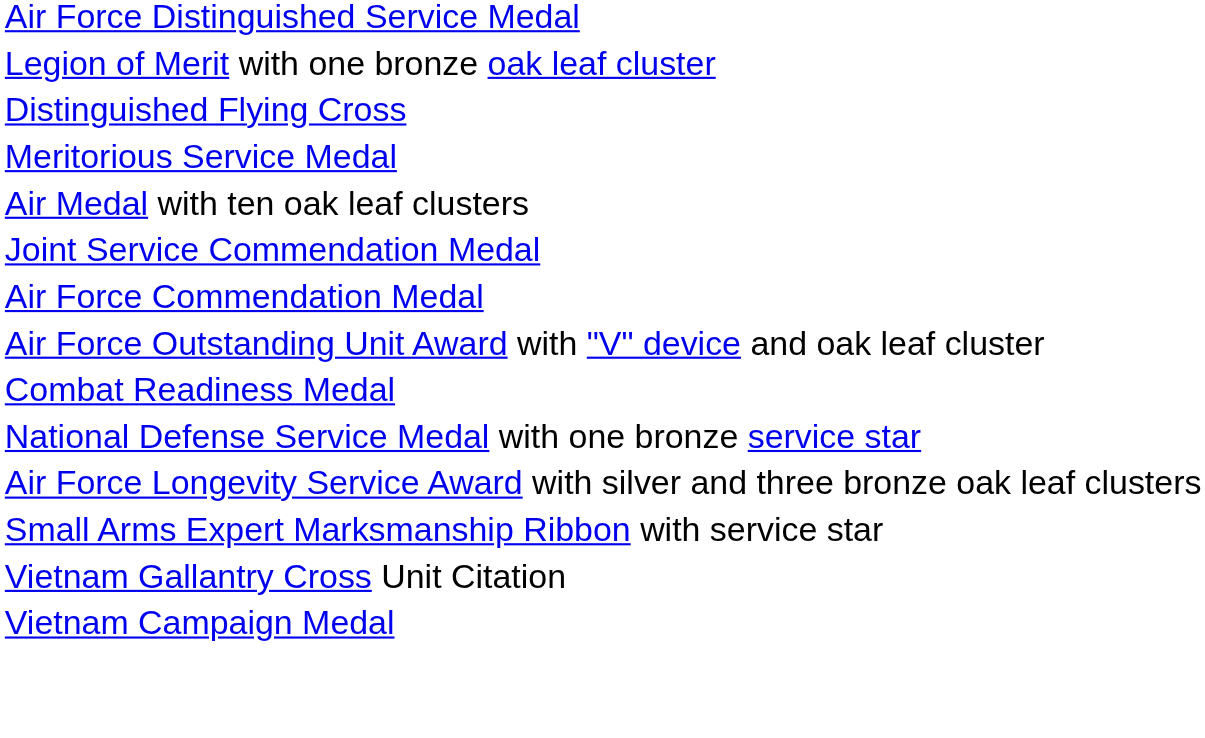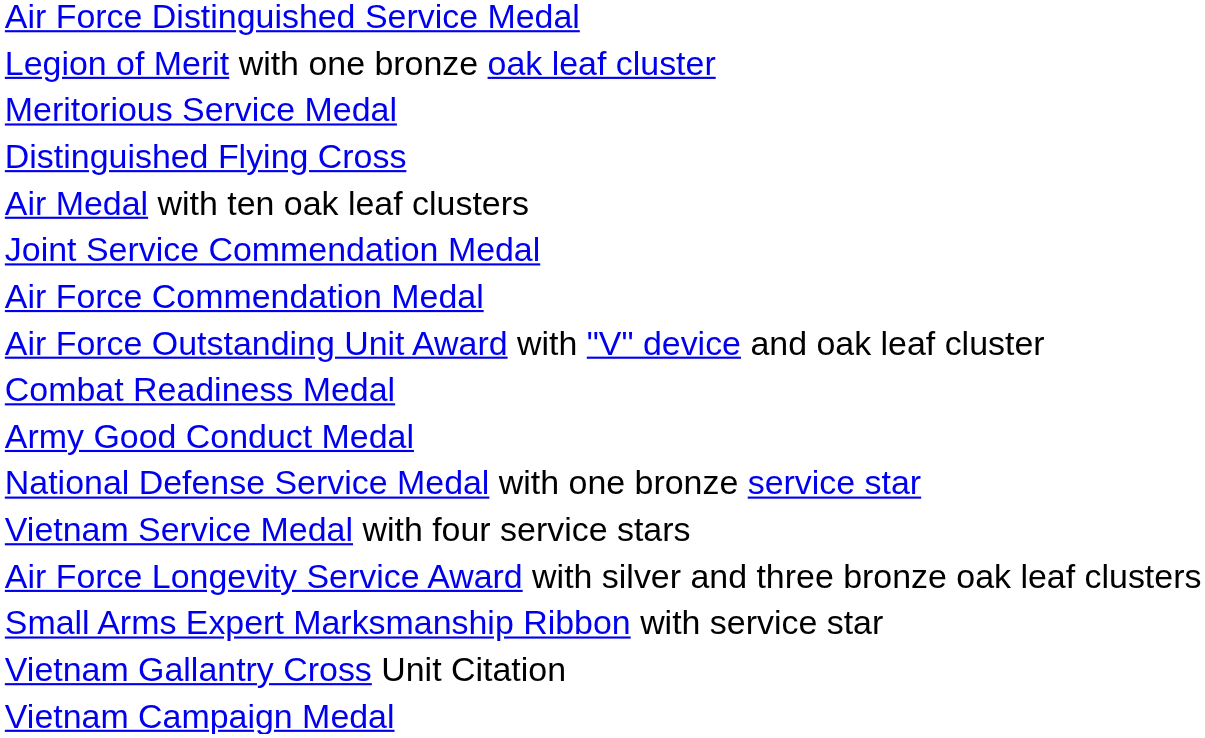 <table>
 <tr>
 <td></td>
 <td><a href='#'>Air Force Distinguished Service Medal</a></td>
 </tr>
 <tr>
 <td></td>
 <td><a href='#'>Legion of Merit</a> with one bronze <a href='#'>oak leaf cluster</a></td>
 </tr>
 <tr>
 <td></td>
-<td><a href='#'>Distinguished Flying Cross</a></td>
+<td><a href='#'>Meritorious Service Medal</a></td>
 </tr>
 <tr>
 <td></td>
-<td><a href='#'>Meritorious Service Medal</a></td>
+<td><a href='#'>Distinguished Flying Cross</a></td>
 </tr>
 <tr>
 <td></td>
 <td><a href='#'>Air Medal</a> with ten oak leaf clusters</td>
 </tr>
 <tr>
 <td></td>
 <td><a href='#'>Joint Service Commendation Medal</a></td>
 </tr>
 <tr>
 <td></td>
 <td><a href='#'>Air Force Commendation Medal</a></td>
 </tr>
 <tr>
 <td></td>
 <td><a href='#'>Air Force Outstanding Unit Award</a> with <a href='#'>"V" device</a> and oak leaf cluster</td>
 </tr>
 <tr>
 <td></td>
 <td><a href='#'>Combat Readiness Medal</a></td>
 </tr>
 <tr>
 <td></td>
+<td><a href='#'>Army Good Conduct Medal</a></td>
+</tr>
+<tr>
+<td></td>
 <td><a href='#'>National Defense Service Medal</a> with one bronze <a href='#'>service star</a></td>
+</tr>
+<tr>
+<td></td>
+<td><a href='#'>Vietnam Service Medal</a> with four service stars</td>
 </tr>
 <tr>
 <td></td>
 <td><a href='#'>Air Force Longevity Service Award</a> with silver and three bronze oak leaf clusters</td>
 </tr>
 <tr>
 <td></td>
 <td><a href='#'>Small Arms Expert Marksmanship Ribbon</a> with service star</td>
 </tr>
 <tr>
 <td></td>
 <td><a href='#'>Vietnam Gallantry Cross</a> Unit Citation</td>
 </tr>
 <tr>
 <td></td>
 <td><a href='#'>Vietnam Campaign Medal</a></td>
 </tr>
 </table>
